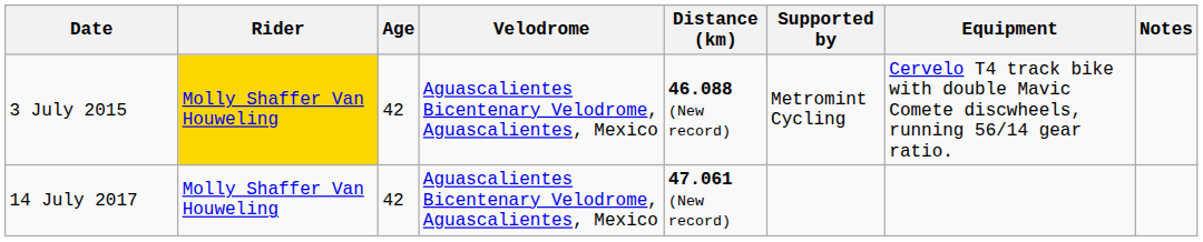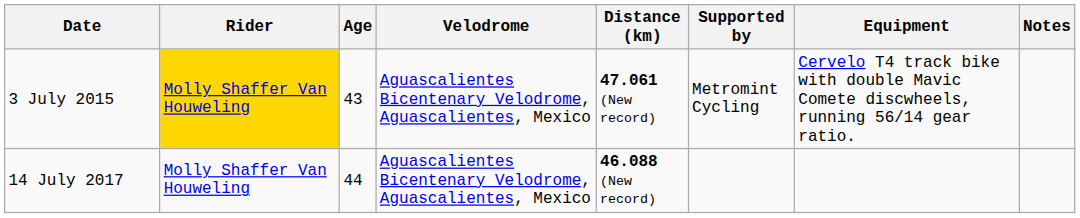 <table class="wikitable sortable mw-collapsible mw-collapsed" style="min-width:22em">
 <tr>
 <th width=120>Date</th>
 <th width=140>Rider</th>
 <th>Age</th>
 <th>Velodrome</th>
 <th>Distance (km)</th>
 <th>Supported by</th>
 <th>Equipment</th>
 <th>Notes</th>
 </tr>
 <tr>
 <td>3 July 2015</td>
 <td style="background: gold;"> <a href='#'>Molly Shaffer Van Houweling</a></td>
-<td>42</td>
+<td>43</td>
 <td><a href='#'>Aguascalientes Bicentenary Velodrome</a>, <a href='#'>Aguascalientes</a>, Mexico</td>
-<td><strong>46.088</strong><br><small>(New record)</small></td>
+<td><strong>47.061</strong><br><small>(New record)</small></td>
 <td>Metromint Cycling</td>
 <td><a href='#'>Cervelo</a> T4 track bike with double Mavic Comete discwheels, running 56/14 gear ratio.</td>
 <td></td>
 </tr>
 <tr>
 <td>14 July 2017</td>
 <td> <a href='#'>Molly Shaffer Van Houweling</a></td>
-<td>42</td>
+<td>44</td>
 <td><a href='#'>Aguascalientes Bicentenary Velodrome</a>, <a href='#'>Aguascalientes</a>, Mexico</td>
-<td><strong>47.061</strong><br><small>(New record)</small></td>
+<td><strong>46.088</strong><br><small>(New record)</small></td>
 <td></td>
 <td></td>
 <td></td>
 </tr>
 </table>
